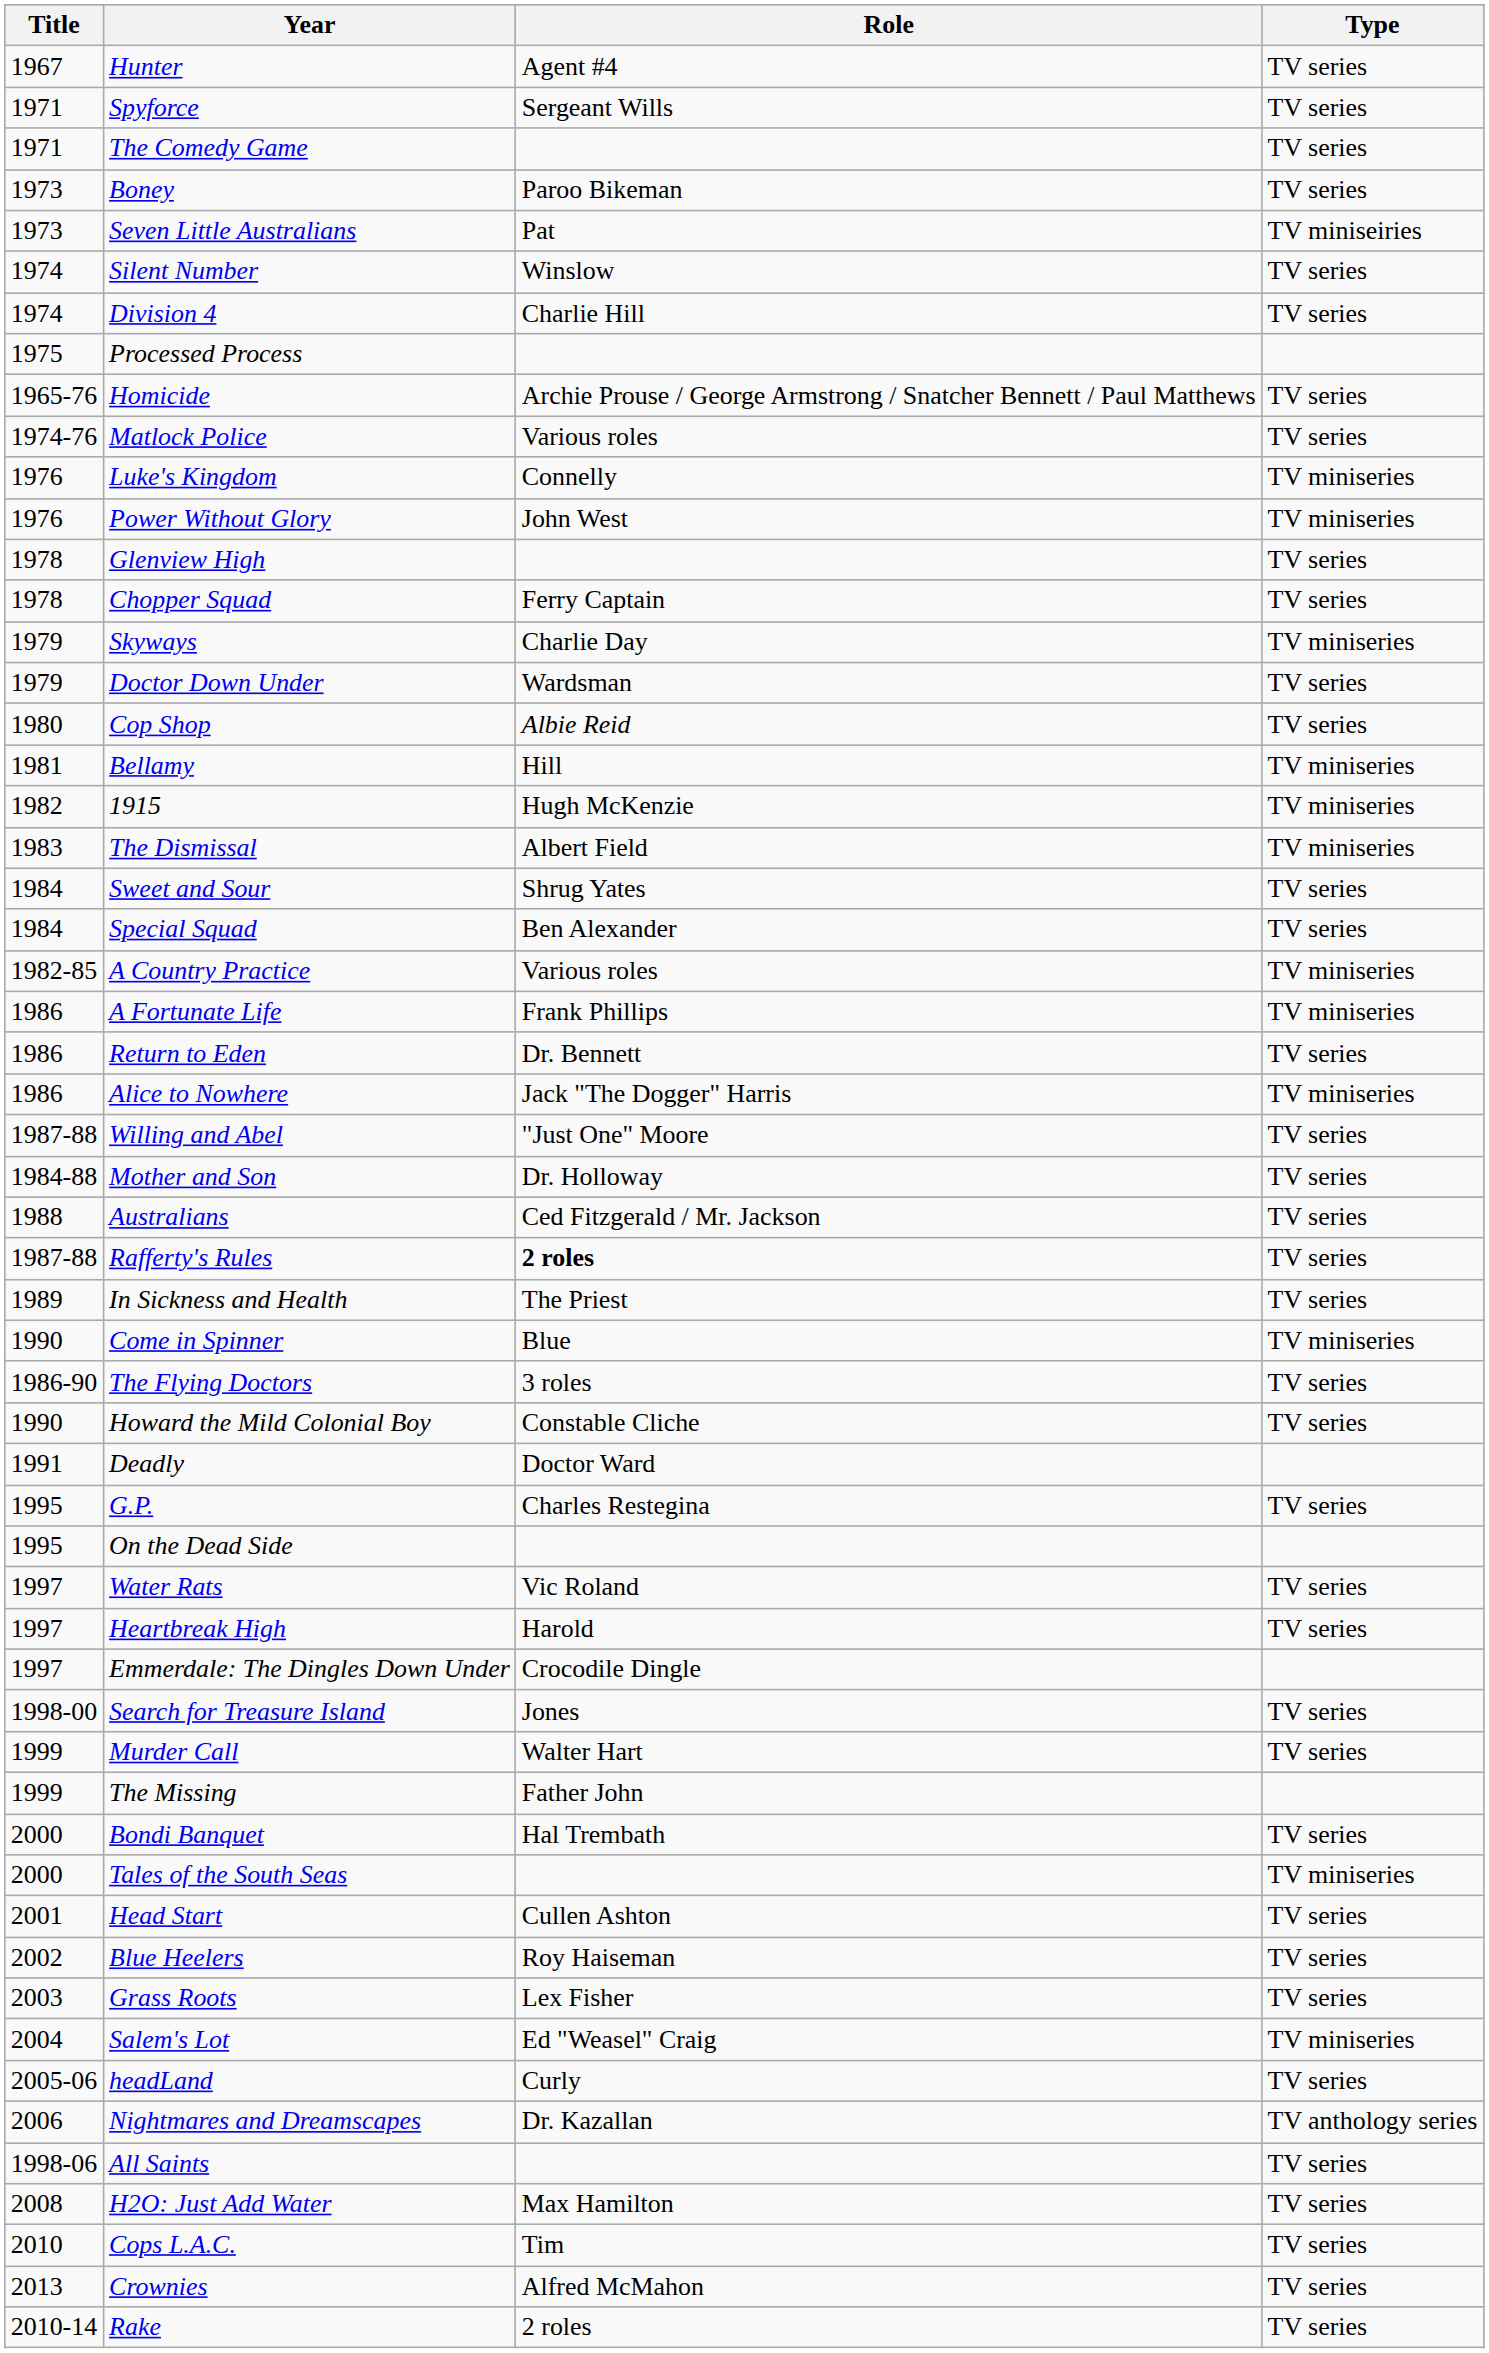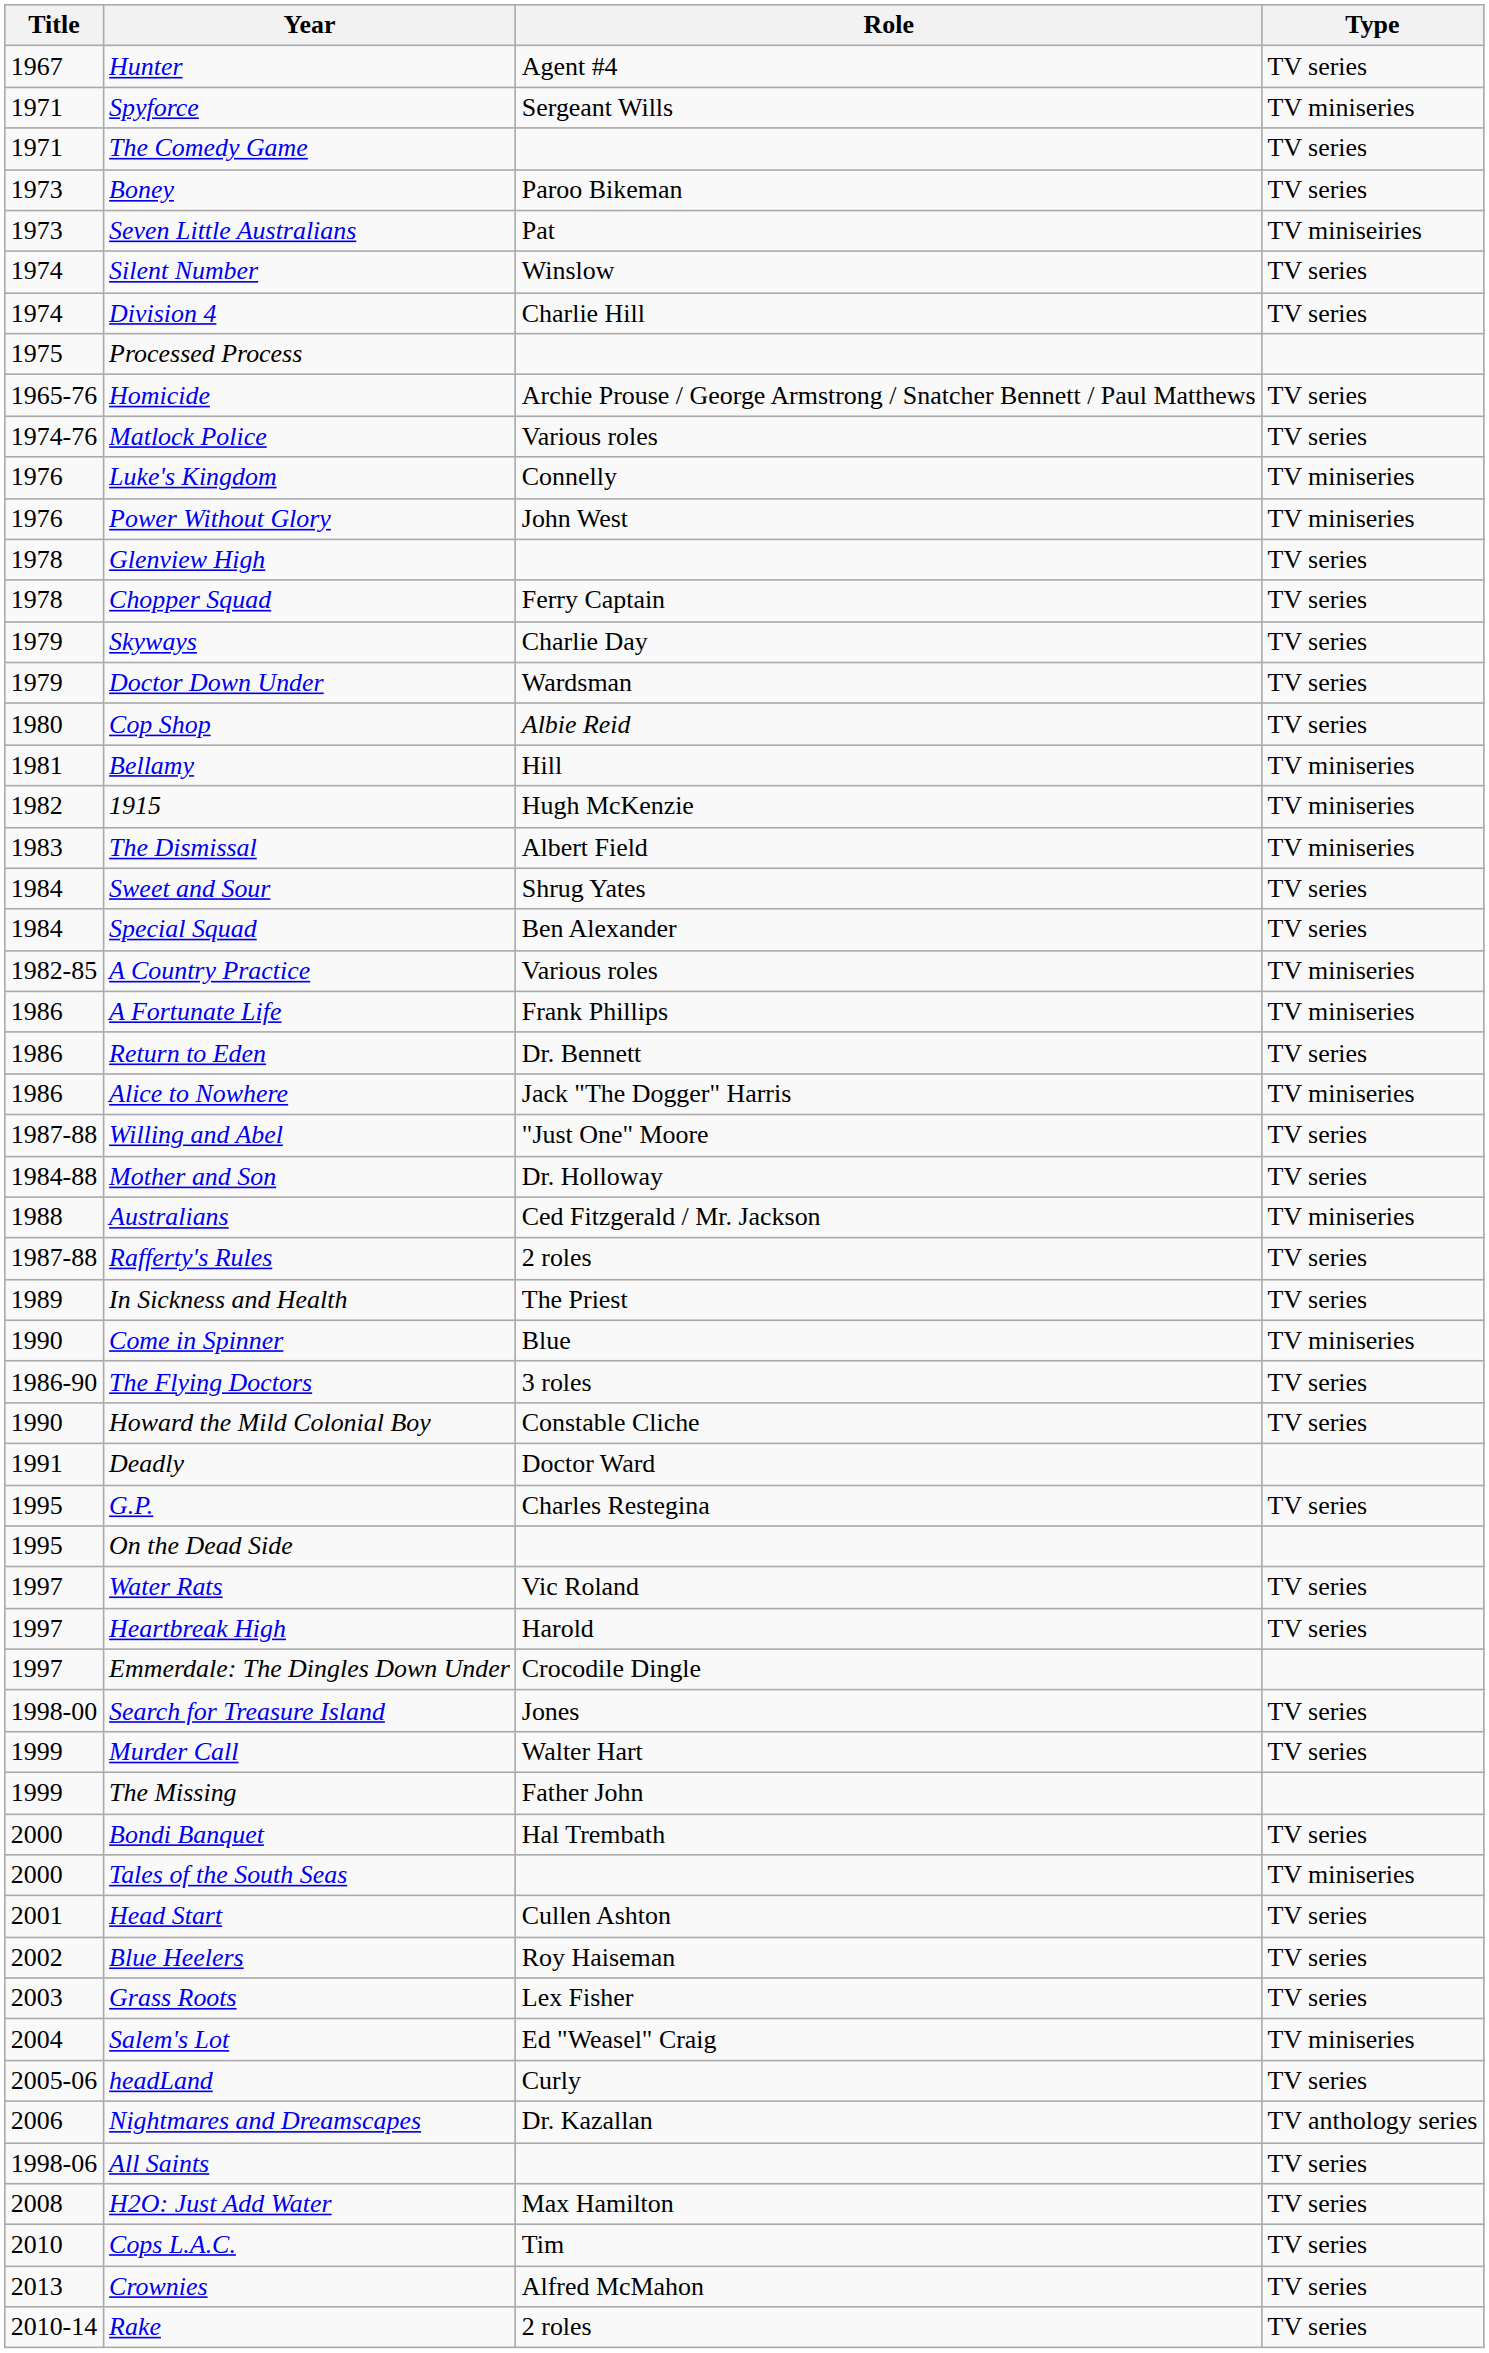 <table class="wikitable">
 <tr>
 <th>Title</th>
 <th>Year</th>
 <th>Role</th>
 <th>Type</th>
 </tr>
 <tr>
 <td>1967</td>
 <td><em><a href='#'>Hunter</a></em></td>
 <td>Agent #4</td>
 <td>TV series</td>
 </tr>
 <tr>
 <td>1971</td>
 <td><em><a href='#'>Spyforce</a></em></td>
 <td>Sergeant Wills</td>
-<td>TV series</td>
+<td>TV miniseries</td>
 </tr>
 <tr>
 <td>1971</td>
 <td><em><a href='#'>The Comedy Game</a></em></td>
 <td></td>
 <td>TV series</td>
 </tr>
 <tr>
 <td>1973</td>
 <td><em><a href='#'>Boney</a></em></td>
 <td>Paroo Bikeman</td>
 <td>TV series</td>
 </tr>
 <tr>
 <td>1973</td>
 <td><em><a href='#'>Seven Little Australians</a></em></td>
 <td>Pat</td>
 <td>TV miniseiries</td>
 </tr>
 <tr>
 <td>1974</td>
 <td><em><a href='#'>Silent Number</a></em></td>
 <td>Winslow</td>
 <td>TV series</td>
 </tr>
 <tr>
 <td>1974</td>
 <td><em><a href='#'>Division 4</a></em></td>
 <td>Charlie Hill</td>
 <td>TV series</td>
 </tr>
 <tr>
 <td>1975</td>
 <td><em>Processed Process</em></td>
 <td></td>
 <td></td>
 </tr>
 <tr>
 <td>1965-76</td>
 <td><em><a href='#'>Homicide</a></em></td>
 <td>Archie Prouse / George Armstrong / Snatcher Bennett / Paul Matthews</td>
 <td>TV series</td>
 </tr>
 <tr>
 <td>1974-76</td>
 <td><em><a href='#'>Matlock Police</a></em></td>
 <td>Various roles</td>
 <td>TV series</td>
 </tr>
 <tr>
 <td>1976</td>
 <td><em><a href='#'>Luke's Kingdom</a></em></td>
 <td>Connelly</td>
 <td>TV miniseries</td>
 </tr>
 <tr>
 <td>1976</td>
 <td><em><a href='#'>Power Without Glory</a></em></td>
 <td>John West</td>
 <td>TV miniseries</td>
 </tr>
 <tr>
 <td>1978</td>
 <td><em><a href='#'>Glenview High</a></em></td>
 <td></td>
 <td>TV series</td>
 </tr>
 <tr>
 <td>1978</td>
 <td><em><a href='#'>Chopper Squad</a></em></td>
 <td>Ferry Captain</td>
 <td>TV series</td>
 </tr>
 <tr>
 <td>1979</td>
 <td><em><a href='#'>Skyways</a></em></td>
 <td>Charlie Day</td>
-<td>TV miniseries</td>
+<td>TV series</td>
 </tr>
 <tr>
 <td>1979</td>
 <td><em><a href='#'>Doctor Down Under</a></em></td>
 <td>Wardsman</td>
 <td>TV series</td>
 </tr>
 <tr>
 <td>1980</td>
 <td><em><a href='#'>Cop Shop</a></em></td>
 <td><em>Albie Reid</em></td>
 <td>TV series</td>
 </tr>
 <tr>
 <td>1981</td>
 <td><em><a href='#'>Bellamy</a></em></td>
 <td>Hill</td>
 <td>TV miniseries</td>
 </tr>
 <tr>
 <td>1982</td>
 <td><em>1915</em></td>
 <td>Hugh McKenzie</td>
 <td>TV miniseries</td>
 </tr>
 <tr>
 <td>1983</td>
 <td><em><a href='#'>The Dismissal</a></em></td>
 <td>Albert Field</td>
 <td>TV miniseries</td>
 </tr>
 <tr>
 <td>1984</td>
 <td><em><a href='#'>Sweet and Sour</a></em></td>
 <td>Shrug Yates</td>
 <td>TV series</td>
 </tr>
 <tr>
 <td>1984</td>
 <td><em><a href='#'>Special Squad</a></em></td>
 <td>Ben Alexander</td>
 <td>TV series</td>
 </tr>
 <tr>
 <td>1982-85</td>
 <td><em><a href='#'>A Country Practice</a></em></td>
 <td>Various roles</td>
 <td>TV miniseries</td>
 </tr>
 <tr>
 <td>1986</td>
 <td><em><a href='#'>A Fortunate Life</a></em></td>
 <td>Frank Phillips</td>
 <td>TV miniseries</td>
 </tr>
 <tr>
 <td>1986</td>
 <td><em><a href='#'>Return to Eden</a></em></td>
 <td>Dr. Bennett</td>
 <td>TV series</td>
 </tr>
 <tr>
 <td>1986</td>
 <td><em><a href='#'>Alice to Nowhere</a></em></td>
 <td>Jack "The Dogger" Harris</td>
 <td>TV miniseries</td>
 </tr>
 <tr>
 <td>1987-88</td>
 <td><em><a href='#'>Willing and Abel</a></em></td>
 <td>"Just One" Moore</td>
 <td>TV series</td>
 </tr>
 <tr>
 <td>1984-88</td>
 <td><em><a href='#'>Mother and Son</a></em></td>
 <td>Dr. Holloway</td>
 <td>TV series</td>
 </tr>
 <tr>
 <td>1988</td>
 <td><em><a href='#'>Australians</a></em></td>
 <td>Ced Fitzgerald / Mr. Jackson</td>
-<td>TV series</td>
+<td>TV miniseries</td>
 </tr>
 <tr>
 <td>1987-88</td>
 <td><em><a href='#'>Rafferty's Rules</a></em></td>
-<td><strong>2 roles</strong></td>
+<td>2 roles</td>
 <td>TV series</td>
 </tr>
 <tr>
 <td>1989</td>
 <td><em>In Sickness and Health</em></td>
 <td>The Priest</td>
 <td>TV series</td>
 </tr>
 <tr>
 <td>1990</td>
 <td><em><a href='#'>Come in Spinner</a></em></td>
 <td>Blue</td>
 <td>TV miniseries</td>
 </tr>
 <tr>
 <td>1986-90</td>
 <td><em><a href='#'>The Flying Doctors</a></em></td>
 <td>3 roles</td>
 <td>TV series</td>
 </tr>
 <tr>
 <td>1990</td>
 <td><em>Howard the Mild Colonial Boy</em></td>
 <td>Constable Cliche</td>
 <td>TV series</td>
 </tr>
 <tr>
 <td>1991</td>
 <td><em>Deadly</em></td>
 <td>Doctor Ward</td>
 <td></td>
 </tr>
 <tr>
 <td>1995</td>
 <td><em><a href='#'>G.P.</a></em></td>
 <td>Charles Restegina</td>
 <td>TV series</td>
 </tr>
 <tr>
 <td>1995</td>
 <td><em>On the Dead Side</em></td>
 <td></td>
 <td></td>
 </tr>
 <tr>
 <td>1997</td>
 <td><em><a href='#'>Water Rats</a></em></td>
 <td>Vic Roland</td>
 <td>TV series</td>
 </tr>
 <tr>
 <td>1997</td>
 <td><em><a href='#'>Heartbreak High</a></em></td>
 <td>Harold</td>
 <td>TV series</td>
 </tr>
 <tr>
 <td>1997</td>
 <td><em>Emmerdale: The Dingles Down Under</em></td>
 <td>Crocodile Dingle</td>
 <td></td>
 </tr>
 <tr>
 <td>1998-00</td>
 <td><em><a href='#'>Search for Treasure Island</a></em></td>
 <td>Jones</td>
 <td>TV series</td>
 </tr>
 <tr>
 <td>1999</td>
 <td><em><a href='#'>Murder Call</a></em></td>
 <td>Walter Hart</td>
 <td>TV series</td>
 </tr>
 <tr>
 <td>1999</td>
 <td><em>The Missing</em></td>
 <td>Father John</td>
 <td></td>
 </tr>
 <tr>
 <td>2000</td>
 <td><em><a href='#'>Bondi Banquet</a></em></td>
 <td>Hal Trembath</td>
 <td>TV series</td>
 </tr>
 <tr>
 <td>2000</td>
 <td><em><a href='#'>Tales of the South Seas</a></em></td>
 <td></td>
 <td>TV miniseries</td>
 </tr>
 <tr>
 <td>2001</td>
 <td><em><a href='#'>Head Start</a></em></td>
 <td>Cullen Ashton</td>
 <td>TV series</td>
 </tr>
 <tr>
 <td>2002</td>
 <td><em><a href='#'>Blue Heelers</a></em></td>
 <td>Roy Haiseman</td>
 <td>TV series</td>
 </tr>
 <tr>
 <td>2003</td>
 <td><em><a href='#'>Grass Roots</a></em></td>
 <td>Lex Fisher</td>
 <td>TV series</td>
 </tr>
 <tr>
 <td>2004</td>
 <td><em><a href='#'>Salem's Lot</a></em></td>
 <td>Ed "Weasel" Craig</td>
 <td>TV miniseries</td>
 </tr>
 <tr>
 <td>2005-06</td>
 <td><em><a href='#'>headLand</a></em></td>
 <td>Curly</td>
 <td>TV series</td>
 </tr>
 <tr>
 <td>2006</td>
 <td><em><a href='#'>Nightmares and Dreamscapes</a></em></td>
 <td>Dr. Kazallan</td>
 <td>TV anthology series</td>
 </tr>
 <tr>
 <td>1998-06</td>
 <td><em><a href='#'>All Saints</a></em></td>
 <td></td>
 <td>TV series</td>
 </tr>
 <tr>
 <td>2008</td>
 <td><em><a href='#'>H2O: Just Add Water</a></em></td>
 <td>Max Hamilton</td>
 <td>TV series</td>
 </tr>
 <tr>
 <td>2010</td>
 <td><em><a href='#'>Cops L.A.C.</a></em></td>
 <td>Tim</td>
 <td>TV series</td>
 </tr>
 <tr>
 <td>2013</td>
 <td><em><a href='#'>Crownies</a></em></td>
 <td>Alfred McMahon</td>
 <td>TV series</td>
 </tr>
 <tr>
 <td>2010-14</td>
 <td><em><a href='#'>Rake</a></em></td>
 <td>2 roles</td>
 <td>TV series</td>
 </tr>
 </table>
